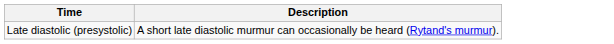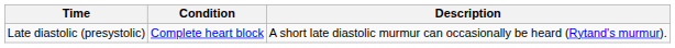 <table class="wikitable">
 <tr>
 <th>Time</th>
+<th>Condition</th>
 <th>Description</th>
 </tr>
 <tr>
 <td>Late diastolic (presystolic)</td>
+<td><a href='#'>Complete heart block</a></td>
 <td>A short late diastolic murmur can occasionally be heard (<a href='#'>Rytand's murmur</a>).</td>
 </tr>
 </table>
